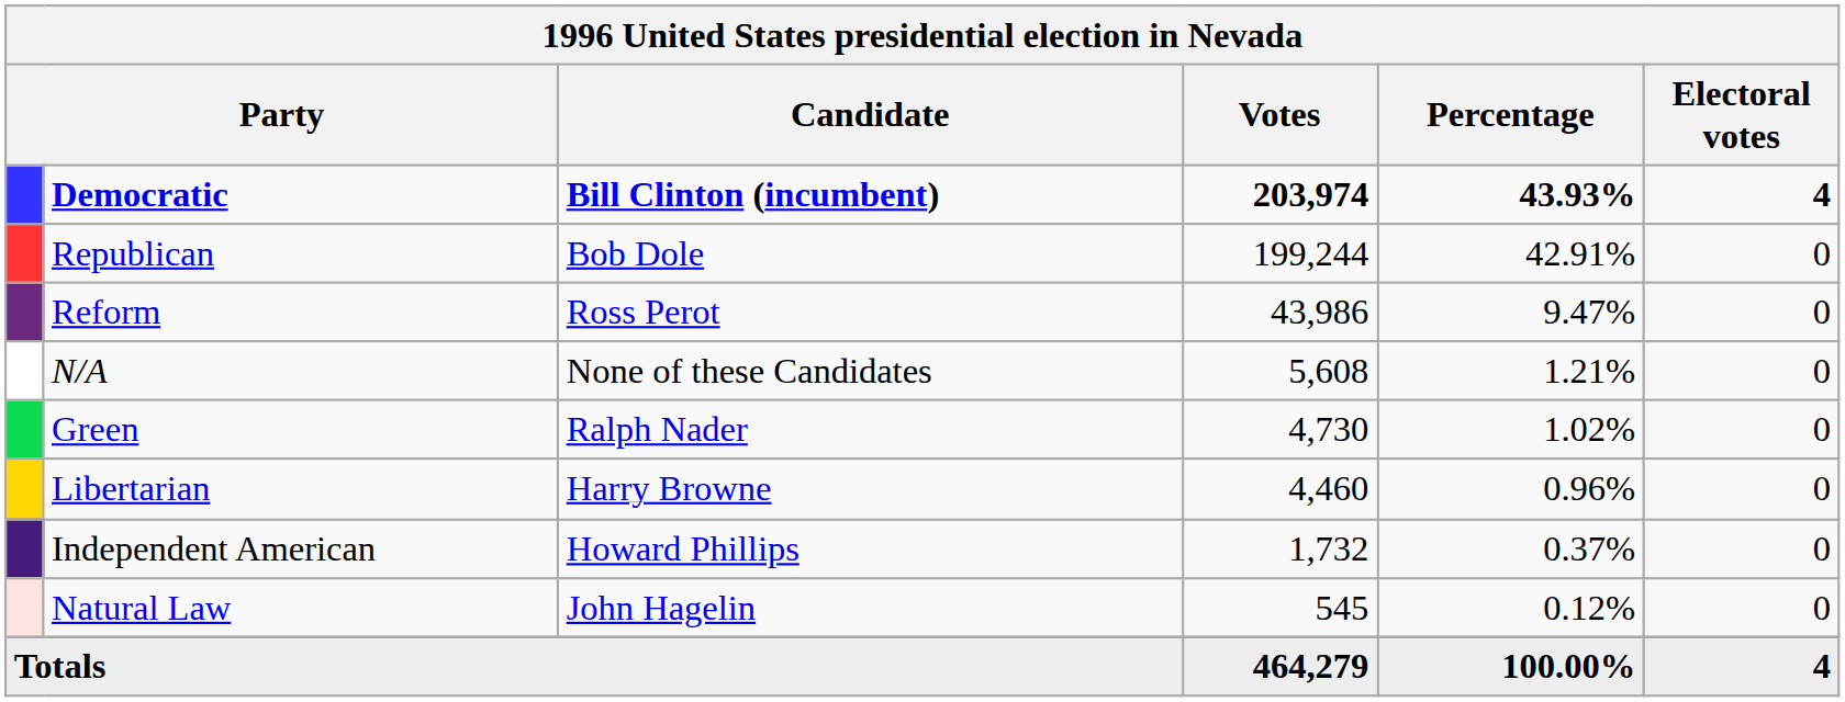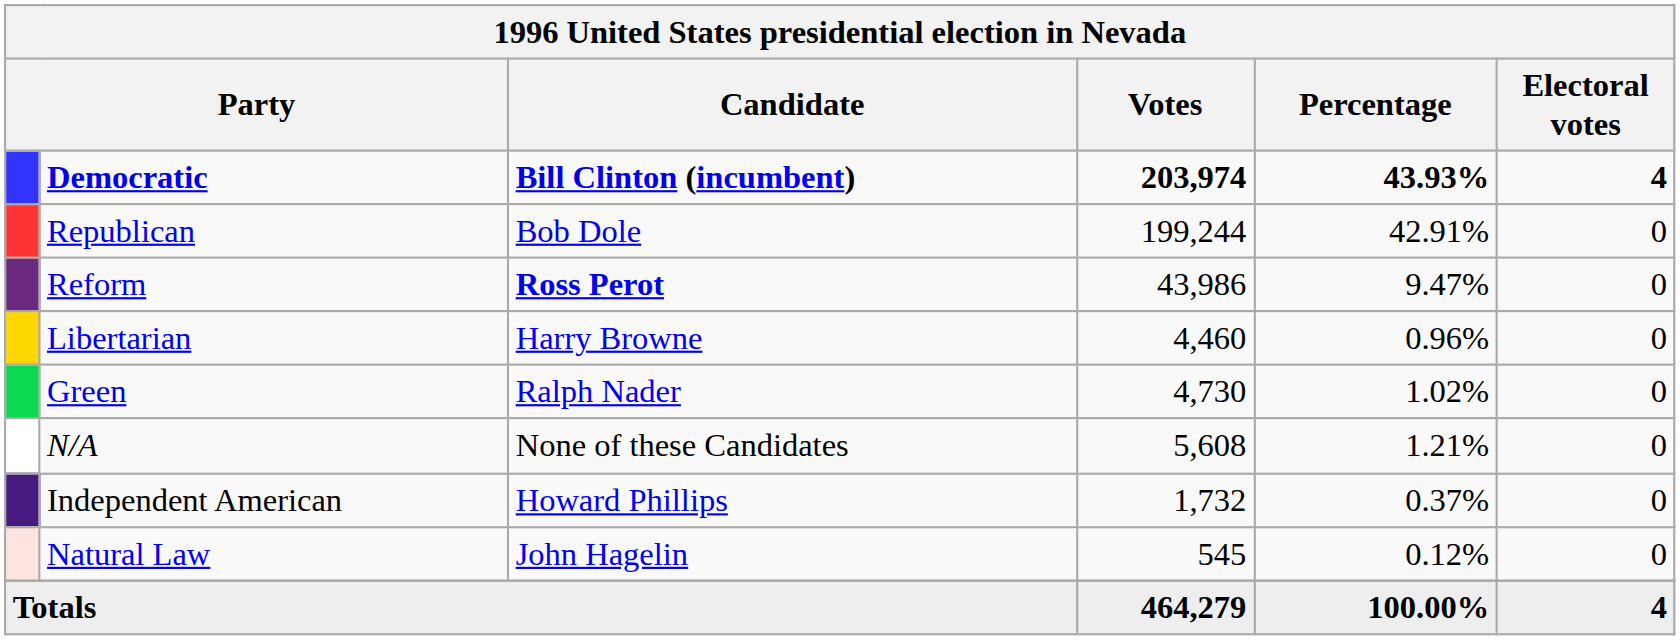 <table class="wikitable" style="font-size: 95%;">
 <tr>
 <th colspan="6">1996 United States presidential election in Nevada</th>
 </tr>
 <tr>
 <th colspan="2" style="width: 15em">Party</th>
 <th style="width: 17em">Candidate</th>
 <th style="width: 5em">Votes</th>
 <th style="width: 7em">Percentage</th>
 <th style="width: 5em">Electoral votes</th>
 </tr>
 <tr>
 <th style="background-color:#3333FF; width: 3px"></th>
 <td style="width: 130px"><strong><a href='#'>Democratic</a></strong></td>
 <td><strong><a href='#'>Bill Clinton</a> (<a href='#'>incumbent</a>)</strong></td>
 <td align="right"><strong>203,974</strong></td>
 <td align="right"><strong>43.93%</strong></td>
 <td align="right"><strong>4</strong></td>
 </tr>
 <tr>
 <th style="background-color:#FF3333; width: 3px"></th>
 <td style="width: 130px"><a href='#'>Republican</a></td>
 <td><a href='#'>Bob Dole</a></td>
 <td align="right">199,244</td>
 <td align="right">42.91%</td>
 <td align="right">0</td>
 </tr>
 <tr>
 <th style="background-color:#6A287E; width: 3px"></th>
 <td style="width: 130px"><a href='#'>Reform</a></td>
-<td><a href='#'>Ross Perot</a></td>
+<td><strong><a href='#'>Ross Perot</a></strong></td>
 <td align="right">43,986</td>
 <td align="right">9.47%</td>
 <td align="right">0</td>
 </tr>
 <tr>
-<th style="background-color:#FFFFFF; width: 3px"></th>
-<td style="width: 130px"><em>N/A</em></td>
-<td>None of these Candidates</td>
-<td align="right">5,608</td>
-<td align="right">1.21%</td>
+<th style="background-color:#FFD700; width: 3px"></th>
+<td style="width: 130px"><a href='#'>Libertarian</a></td>
+<td><a href='#'>Harry Browne</a></td>
+<td align="right">4,460</td>
+<td align="right">0.96%</td>
 <td align="right">0</td>
 </tr>
 <tr>
 <th style="background-color:#0BDA51; width: 3px"></th>
 <td style="width: 130px"><a href='#'>Green</a></td>
 <td><a href='#'>Ralph Nader</a></td>
 <td align="right">4,730</td>
 <td align="right">1.02%</td>
 <td align="right">0</td>
 </tr>
 <tr>
-<th style="background-color:#FFD700; width: 3px"></th>
-<td style="width: 130px"><a href='#'>Libertarian</a></td>
-<td><a href='#'>Harry Browne</a></td>
-<td align="right">4,460</td>
-<td align="right">0.96%</td>
+<th style="background-color:#FFFFFF; width: 3px"></th>
+<td style="width: 130px"><em>N/A</em></td>
+<td>None of these Candidates</td>
+<td align="right">5,608</td>
+<td align="right">1.21%</td>
 <td align="right">0</td>
 </tr>
 <tr>
 <th style="background-color:#461B7E; width: 3px"></th>
 <td style="width: 130px">Independent American</td>
 <td><a href='#'>Howard Phillips</a></td>
 <td align="right">1,732</td>
 <td align="right">0.37%</td>
 <td align="right">0</td>
 </tr>
 <tr>
 <th style="background-color:#ffe4e1; width: 3px"></th>
 <td style="width: 130px"><a href='#'>Natural Law</a></td>
 <td><a href='#'>John Hagelin</a></td>
 <td align="right">545</td>
 <td align="right">0.12%</td>
 <td align="right">0</td>
 </tr>
 <tr>
 </tr>
 <tr bgcolor="#EEEEEE">
 <td colspan="3" align="left"><strong>Totals</strong></td>
 <td align="right"><strong>464,279</strong></td>
 <td align="right"><strong>100.00%</strong></td>
 <td align="right"><strong>4</strong></td>
 </tr>
 </table>
